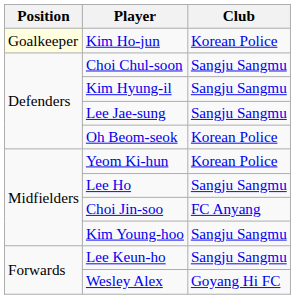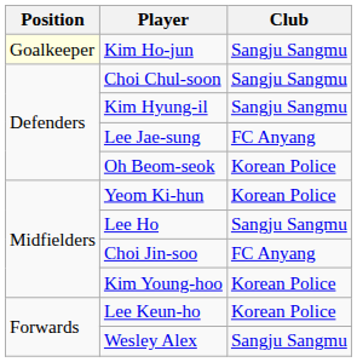 <table class="wikitable" style="text-align:left;">
 <tr>
 <th>Position</th>
 <th>Player</th>
 <th>Club</th>
 </tr>
 <tr>
 <td style="background: lightyellow;">Goalkeeper</td>
 <td> <a href='#'>Kim Ho-jun</a></td>
-<td><a href='#'>Korean Police</a></td>
+<td><a href='#'>Sangju Sangmu</a></td>
 </tr>
 <tr>
 <td rowspan=4>Defenders</td>
 <td> <a href='#'>Choi Chul-soon</a></td>
 <td><a href='#'>Sangju Sangmu</a></td>
 </tr>
 <tr>
 <td> <a href='#'>Kim Hyung-il</a></td>
 <td><a href='#'>Sangju Sangmu</a></td>
 </tr>
 <tr>
 <td> <a href='#'>Lee Jae-sung</a></td>
-<td><a href='#'>Sangju Sangmu</a></td>
+<td><a href='#'>FC Anyang</a></td>
 </tr>
 <tr>
 <td> <a href='#'>Oh Beom-seok</a></td>
 <td><a href='#'>Korean Police</a></td>
 </tr>
 <tr>
 <td rowspan=4>Midfielders</td>
 <td> <a href='#'>Yeom Ki-hun</a></td>
 <td><a href='#'>Korean Police</a></td>
 </tr>
 <tr>
 <td> <a href='#'>Lee Ho</a></td>
 <td><a href='#'>Sangju Sangmu</a></td>
 </tr>
 <tr>
 <td> <a href='#'>Choi Jin-soo</a></td>
 <td><a href='#'>FC Anyang</a></td>
 </tr>
 <tr>
 <td> <a href='#'>Kim Young-hoo</a></td>
-<td><a href='#'>Sangju Sangmu</a></td>
+<td><a href='#'>Korean Police</a></td>
 </tr>
 <tr>
 <td rowspan=2>Forwards</td>
 <td> <a href='#'>Lee Keun-ho</a></td>
-<td><a href='#'>Sangju Sangmu</a></td>
+<td><a href='#'>Korean Police</a></td>
 </tr>
 <tr>
 <td> <a href='#'>Wesley Alex</a></td>
-<td><a href='#'>Goyang Hi FC</a></td>
+<td><a href='#'>Sangju Sangmu</a></td>
 </tr>
 </table>
